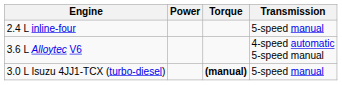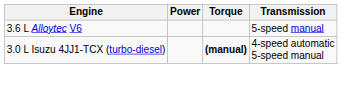 <table class="wikitable">
 <tr>
 <th>Engine</th>
 <th>Power</th>
 <th>Torque</th>
 <th>Transmission</th>
 </tr>
 <tr>
-<td>2.4 L <a href='#'>inline-four</a></td>
+<td>3.6 L <em><a href='#'>Alloytec</a></em> <a href='#'>V6</a></td>
 <td></td>
 <td></td>
 <td>5-speed <a href='#'>manual</a></td>
 </tr>
 <tr>
-<td>3.6 L <em><a href='#'>Alloytec</a></em> <a href='#'>V6</a></td>
-<td></td>
-<td></td>
-<td>4-speed <a href='#'>automatic</a><br>5-speed manual</td>
-</tr>
-<tr>
 <td>3.0 L Isuzu 4JJ1-TCX (<a href='#'>turbo-diesel</a>)</td>
 <td></td>
 <td><strong> (manual)</strong></td>
-<td>5-speed <a href='#'>manual</a></td>
+<td>4-speed automatic<br>5-speed manual</td>
 </tr>
 </table>
